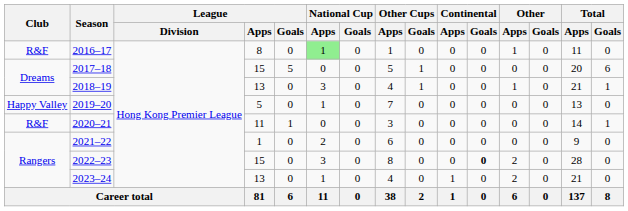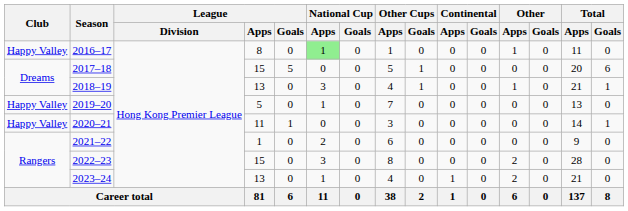 <table class="wikitable" style="font-size:95%; text-align: center">
 <tr>
 <th rowspan="2">Club</th>
 <th rowspan="2">Season</th>
 <th colspan="3">League</th>
 <th colspan="2">National Cup</th>
 <th colspan="2">Other Cups</th>
 <th colspan="2">Continental</th>
 <th colspan="2">Other</th>
 <th colspan="2">Total</th>
 </tr>
 <tr>
 <th>Division</th>
 <th>Apps</th>
 <th>Goals</th>
 <th>Apps</th>
 <th>Goals</th>
 <th>Apps</th>
 <th>Goals</th>
 <th>Apps</th>
 <th>Goals</th>
 <th>Apps</th>
 <th>Goals</th>
 <th>Apps</th>
 <th>Goals</th>
 </tr>
 <tr>
-<td><a href='#'>R&F</a></td>
+<td><a href='#'>Happy Valley</a></td>
 <td><a href='#'>2016–17</a></td>
 <td rowspan="8"><a href='#'>Hong Kong Premier League</a></td>
 <td>8</td>
 <td>0</td>
 <td style="background: lightgreen;">1</td>
 <td>0</td>
 <td>1</td>
 <td>0</td>
 <td>0</td>
 <td>0</td>
 <td>1</td>
 <td>0</td>
 <td>11</td>
 <td>0</td>
 </tr>
 <tr>
 <td rowspan="2"><a href='#'>Dreams</a></td>
 <td><a href='#'>2017–18</a></td>
 <td>15</td>
 <td>5</td>
 <td>0</td>
 <td>0</td>
 <td>5</td>
 <td>1</td>
 <td>0</td>
 <td>0</td>
 <td>0</td>
 <td>0</td>
 <td>20</td>
 <td>6</td>
 </tr>
 <tr>
 <td><a href='#'>2018–19</a></td>
 <td>13</td>
 <td>0</td>
 <td>3</td>
 <td>0</td>
 <td>4</td>
 <td>1</td>
 <td>0</td>
 <td>0</td>
 <td>1</td>
 <td>0</td>
 <td>21</td>
 <td>1</td>
 </tr>
 <tr>
 <td><a href='#'>Happy Valley</a></td>
 <td><a href='#'>2019–20</a></td>
 <td>5</td>
 <td>0</td>
 <td>1</td>
 <td>0</td>
 <td>7</td>
 <td>0</td>
 <td>0</td>
 <td>0</td>
 <td>0</td>
 <td>0</td>
 <td>13</td>
 <td>0</td>
 </tr>
 <tr>
-<td><a href='#'>R&F</a></td>
+<td><a href='#'>Happy Valley</a></td>
 <td><a href='#'>2020–21</a></td>
 <td>11</td>
 <td>1</td>
 <td>0</td>
 <td>0</td>
 <td>3</td>
 <td>0</td>
 <td>0</td>
 <td>0</td>
 <td>0</td>
 <td>0</td>
 <td>14</td>
 <td>1</td>
 </tr>
 <tr>
 <td rowspan="3"><a href='#'>Rangers</a></td>
 <td><a href='#'>2021–22</a></td>
 <td>1</td>
 <td>0</td>
 <td>2</td>
 <td>0</td>
 <td>6</td>
 <td>0</td>
 <td>0</td>
 <td>0</td>
 <td>0</td>
 <td>0</td>
 <td>9</td>
 <td>0</td>
 </tr>
 <tr>
 <td><a href='#'>2022–23</a></td>
 <td>15</td>
 <td>0</td>
 <td>3</td>
 <td>0</td>
 <td>8</td>
 <td>0</td>
 <td>0</td>
-<td><strong>0</strong></td>
+<td>0</td>
 <td>2</td>
 <td>0</td>
 <td>28</td>
 <td>0</td>
 </tr>
 <tr>
 <td><a href='#'>2023–24</a></td>
 <td>13</td>
 <td>0</td>
 <td>1</td>
 <td>0</td>
 <td>4</td>
 <td>0</td>
 <td>1</td>
 <td>0</td>
 <td>2</td>
 <td>0</td>
 <td>21</td>
 <td>0</td>
 </tr>
 <tr>
 <th colspan=3>Career total</th>
 <th>81</th>
 <th>6</th>
 <th>11</th>
 <th>0</th>
 <th>38</th>
 <th>2</th>
 <th>1</th>
 <th>0</th>
 <th>6</th>
 <th>0</th>
 <th>137</th>
 <th>8</th>
 </tr>
 </table>
